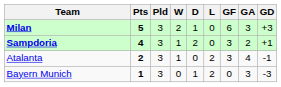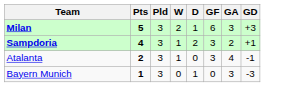 <table class="wikitable" style="text-align:center;">
 <tr>
 <th width=200>Team</th>
 <th width=20>Pts</th>
 <th width=20>Pld</th>
 <th width=20>W</th>
 <th width=20>D</th>
-<th width=20>L</th>
 <th width=20>GF</th>
 <th width=20>GA</th>
 <th width=20>GD</th>
 </tr>
 <tr style="background:#ccffcc">
 <td style="text-align:left"><strong> <a href='#'>Milan</a></strong></td>
 <td><strong>5</strong></td>
 <td>3</td>
 <td>2</td>
 <td>1</td>
-<td>0</td>
 <td>6</td>
 <td>3</td>
 <td>+3</td>
 </tr>
 <tr style="background:#ccffcc">
 <td style="text-align:left"><strong> <a href='#'>Sampdoria</a></strong></td>
 <td><strong>4</strong></td>
 <td>3</td>
 <td>1</td>
 <td>2</td>
-<td>0</td>
 <td>3</td>
 <td>2</td>
 <td>+1</td>
 </tr>
 <tr>
 <td style="text-align:left"> <a href='#'>Atalanta</a></td>
 <td><strong>2</strong></td>
 <td>3</td>
 <td>1</td>
 <td>0</td>
-<td>2</td>
 <td>3</td>
 <td>4</td>
 <td>-1</td>
 </tr>
 <tr>
 <td style="text-align:left"> <a href='#'>Bayern Munich</a></td>
 <td><strong>1</strong></td>
 <td>3</td>
 <td>0</td>
 <td>1</td>
-<td>2</td>
 <td>0</td>
 <td>3</td>
 <td>-3</td>
 </tr>
 </table>
